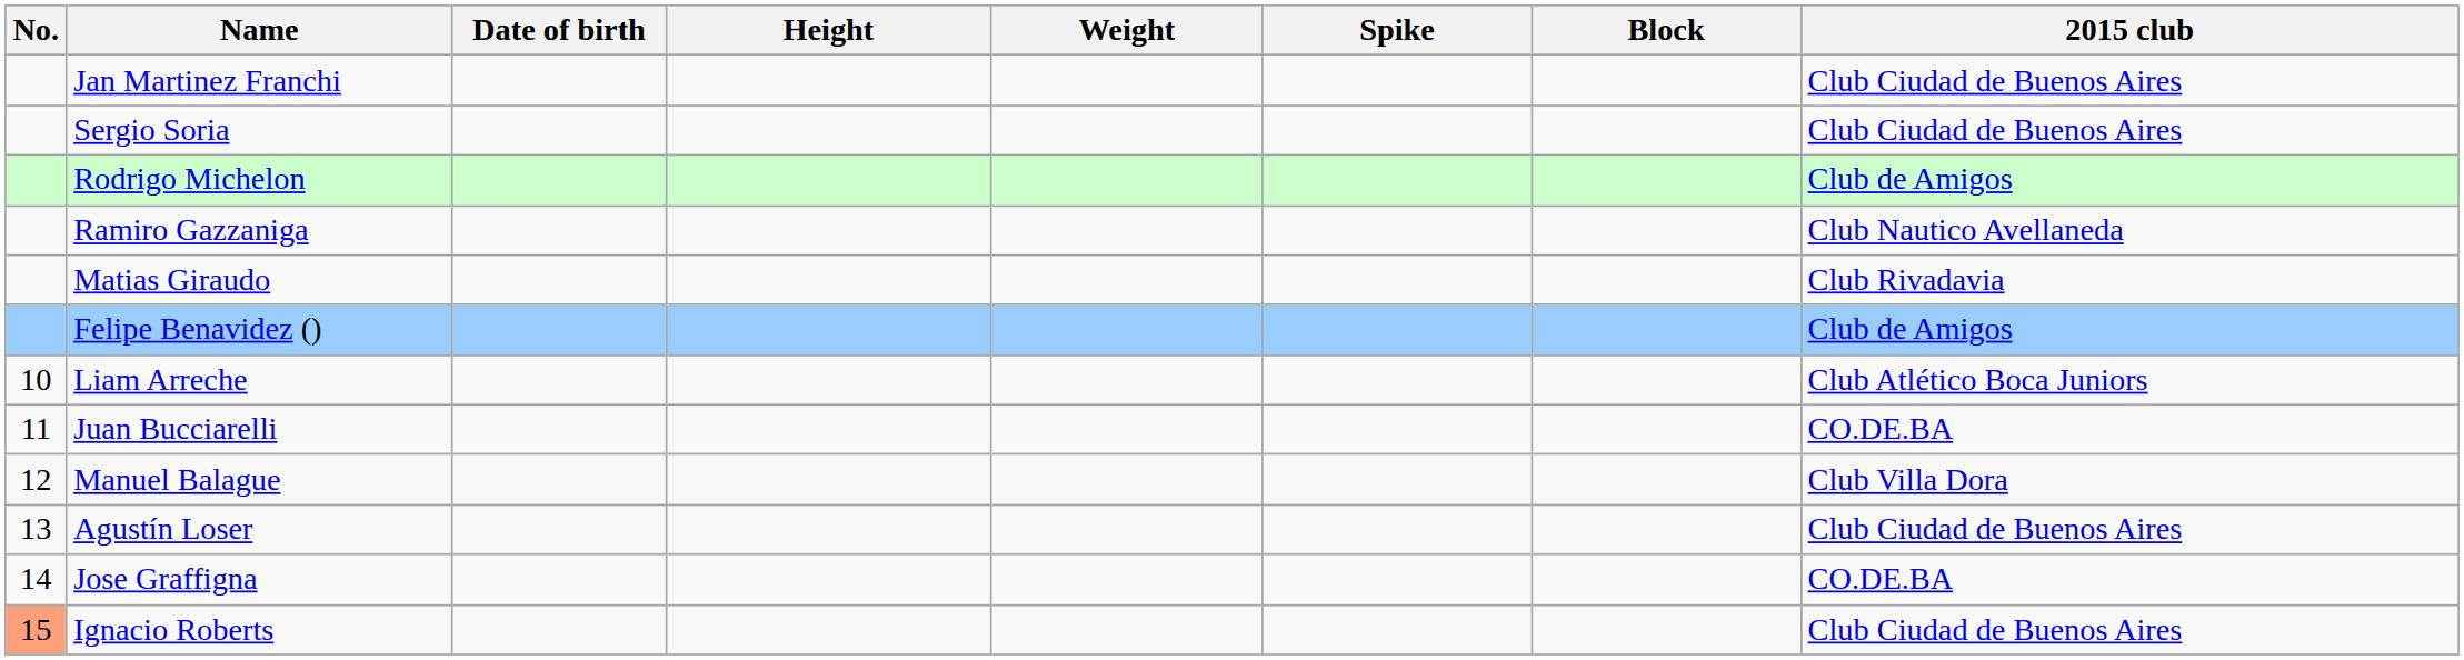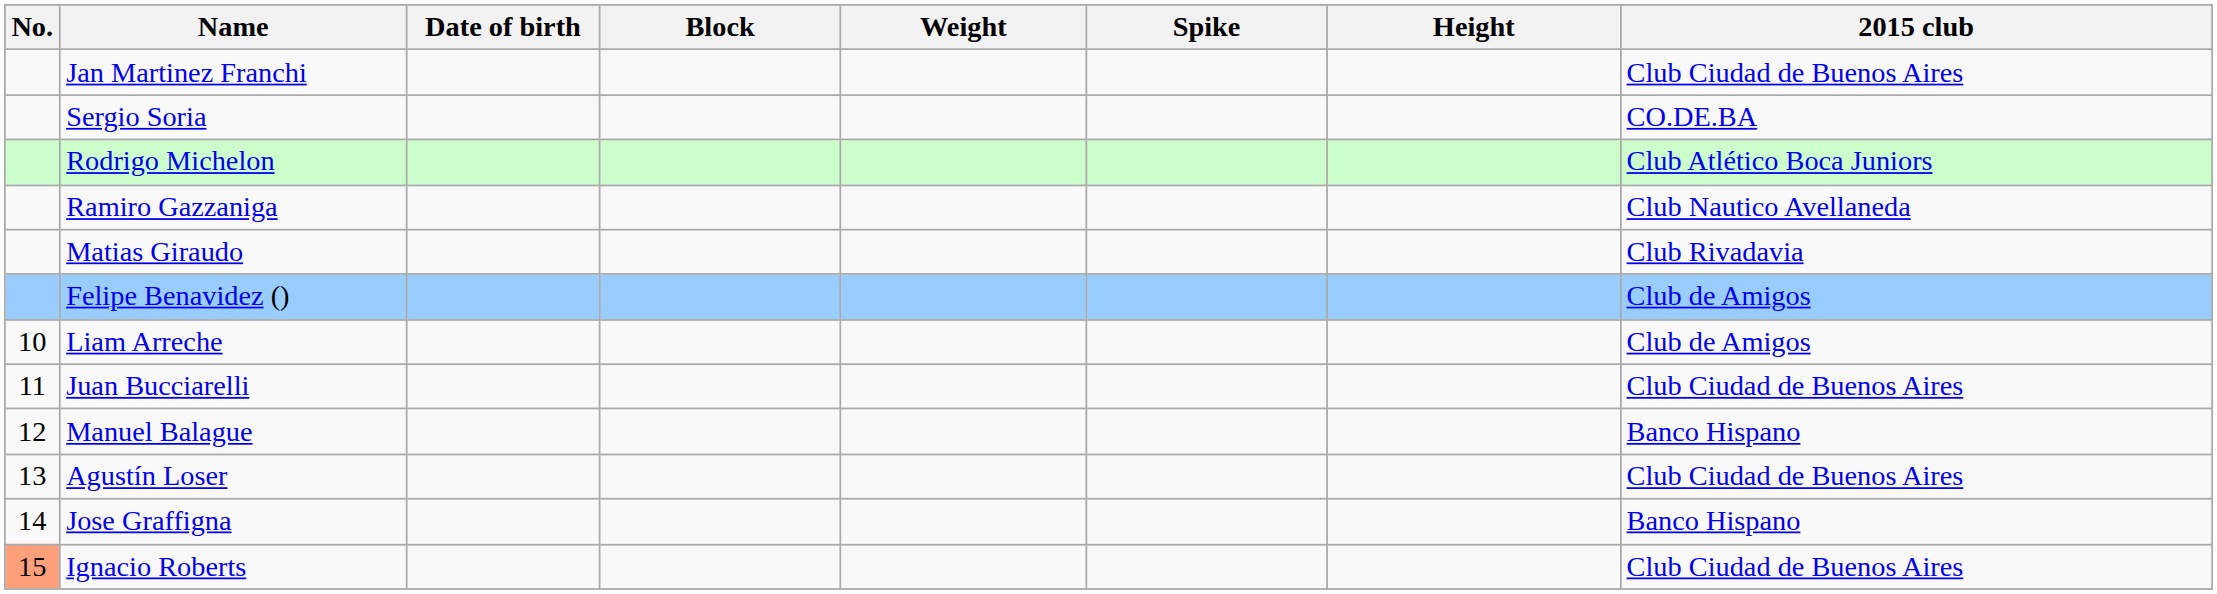 <table class="wikitable sortable" style="text-align:center;">
 <tr>
 <th>No.</th>
 <th style="width:13em">Name</th>
 <th style="width:7em">Date of birth</th>
-<th style="width:11em">Height</th>
+<th style="width:9em">Block</th>
 <th style="width:9em">Weight</th>
 <th style="width:9em">Spike</th>
-<th style="width:9em">Block</th>
+<th style="width:11em">Height</th>
 <th style="width:23em">2015 club</th>
 </tr>
 <tr>
 <td></td>
 <td align=left><a href='#'>Jan Martinez Franchi</a></td>
 <td align=right></td>
 <td></td>
 <td></td>
 <td></td>
 <td></td>
 <td align=left> <a href='#'>Club Ciudad de Buenos Aires</a></td>
 </tr>
 <tr>
 <td></td>
 <td align=left><a href='#'>Sergio Soria</a></td>
 <td align=right></td>
 <td></td>
 <td></td>
 <td></td>
 <td></td>
-<td align=left> <a href='#'>Club Ciudad de Buenos Aires</a></td>
+<td align=left> <a href='#'>CO.DE.BA</a></td>
 </tr>
 <tr bgcolor=#ccffcc>
 <td></td>
 <td align=left><a href='#'>Rodrigo Michelon</a></td>
 <td align=right></td>
 <td></td>
 <td></td>
 <td></td>
 <td></td>
-<td align=left> <a href='#'>Club de Amigos</a></td>
+<td align=left> <a href='#'>Club Atlético Boca Juniors</a></td>
 </tr>
 <tr>
 <td></td>
 <td align=left><a href='#'>Ramiro Gazzaniga</a></td>
 <td align=right></td>
 <td></td>
 <td></td>
 <td></td>
 <td></td>
 <td align=left> <a href='#'>Club Nautico Avellaneda</a></td>
 </tr>
 <tr>
 <td></td>
 <td align=left><a href='#'>Matias Giraudo</a></td>
 <td align=right></td>
 <td></td>
 <td></td>
 <td></td>
 <td></td>
 <td align=left> <a href='#'>Club Rivadavia</a></td>
 </tr>
 <tr bgcolor=#9acdff>
 <td></td>
 <td align=left><a href='#'>Felipe Benavidez</a> ()</td>
 <td align=right></td>
 <td></td>
 <td></td>
 <td></td>
 <td></td>
 <td align=left> <a href='#'>Club de Amigos</a></td>
 </tr>
 <tr>
 <td>10</td>
 <td align=left><a href='#'>Liam Arreche</a></td>
 <td align=right></td>
 <td></td>
 <td></td>
 <td></td>
 <td></td>
-<td align=left> <a href='#'>Club Atlético Boca Juniors</a></td>
+<td align=left> <a href='#'>Club de Amigos</a></td>
 </tr>
 <tr>
 <td>11</td>
 <td align=left><a href='#'>Juan Bucciarelli</a></td>
 <td align=right></td>
 <td></td>
 <td></td>
 <td></td>
 <td></td>
-<td align=left> <a href='#'>CO.DE.BA</a></td>
+<td align=left> <a href='#'>Club Ciudad de Buenos Aires</a></td>
 </tr>
 <tr>
 <td>12</td>
 <td align=left><a href='#'>Manuel Balague</a></td>
 <td align=right></td>
 <td></td>
 <td></td>
 <td></td>
 <td></td>
-<td align=left> <a href='#'>Club Villa Dora</a></td>
+<td align=left> <a href='#'>Banco Hispano</a></td>
 </tr>
 <tr>
 <td>13</td>
 <td align=left><a href='#'>Agustín Loser</a></td>
 <td align=right></td>
 <td></td>
 <td></td>
 <td></td>
 <td></td>
 <td align=left> <a href='#'>Club Ciudad de Buenos Aires</a></td>
 </tr>
 <tr>
 <td>14</td>
 <td align=left><a href='#'>Jose Graffigna</a></td>
 <td align=right></td>
 <td></td>
 <td></td>
 <td></td>
 <td></td>
-<td align=left> <a href='#'>CO.DE.BA</a></td>
+<td align=left> <a href='#'>Banco Hispano</a></td>
 </tr>
 <tr>
 <td style="background: lightsalmon;">15</td>
 <td align=left><a href='#'>Ignacio Roberts</a></td>
 <td align=right></td>
 <td></td>
 <td></td>
 <td></td>
 <td></td>
 <td align=left> <a href='#'>Club Ciudad de Buenos Aires</a></td>
 </tr>
 </table>
